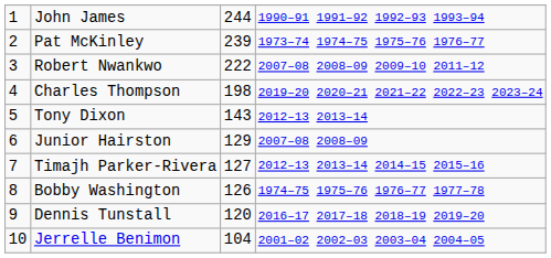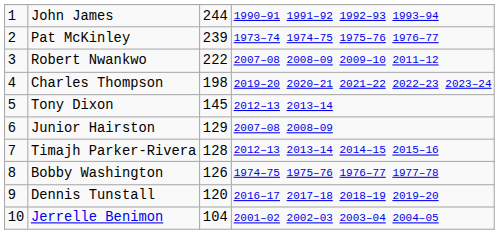 <table class="wikitable">
 <tr>
 </tr>
 <tr>
 <td>1</td>
 <td>John James</td>
 <td>244</td>
 <td style="font-size:80%;"><a href='#'>1990–91</a> <a href='#'>1991–92</a> <a href='#'>1992–93</a> <a href='#'>1993–94</a></td>
 </tr>
 <tr>
 <td>2</td>
 <td>Pat McKinley</td>
 <td>239</td>
 <td style="font-size:80%;"><a href='#'>1973–74</a> <a href='#'>1974–75</a> <a href='#'>1975–76</a> <a href='#'>1976–77</a></td>
 </tr>
 <tr>
 <td>3</td>
 <td>Robert Nwankwo</td>
 <td>222</td>
 <td style="font-size:80%;"><a href='#'>2007–08</a> <a href='#'>2008–09</a> <a href='#'>2009–10</a> <a href='#'>2011–12</a></td>
 </tr>
 <tr>
 <td>4</td>
 <td>Charles Thompson</td>
 <td>198</td>
 <td style="font-size:80%;"><a href='#'>2019–20</a> <a href='#'>2020–21</a> <a href='#'>2021–22</a> <a href='#'>2022–23</a> <a href='#'>2023–24</a></td>
 </tr>
 <tr>
 <td>5</td>
 <td>Tony Dixon</td>
-<td>143</td>
+<td>145</td>
 <td style="font-size:80%;"><a href='#'>2012–13</a> <a href='#'>2013–14</a></td>
 </tr>
 <tr>
 <td>6</td>
 <td>Junior Hairston</td>
 <td>129</td>
 <td style="font-size:80%;"><a href='#'>2007–08</a> <a href='#'>2008–09</a></td>
 </tr>
 <tr>
 <td>7</td>
 <td>Timajh Parker-Rivera</td>
-<td>127</td>
+<td>128</td>
 <td style="font-size:80%;"><a href='#'>2012–13</a> <a href='#'>2013–14</a> <a href='#'>2014–15</a> <a href='#'>2015–16</a></td>
 </tr>
 <tr>
 <td>8</td>
 <td>Bobby Washington</td>
 <td>126</td>
 <td style="font-size:80%;"><a href='#'>1974–75</a> <a href='#'>1975–76</a> <a href='#'>1976–77</a> <a href='#'>1977–78</a></td>
 </tr>
 <tr>
 <td>9</td>
 <td>Dennis Tunstall</td>
 <td>120</td>
 <td style="font-size:80%;"><a href='#'>2016–17</a> <a href='#'>2017–18</a> <a href='#'>2018–19</a> <a href='#'>2019–20</a></td>
 </tr>
 <tr>
 <td>10</td>
 <td><a href='#'>Jerrelle Benimon</a></td>
 <td>104</td>
 <td style="font-size:80%;"><a href='#'>2001–02</a> <a href='#'>2002–03</a> <a href='#'>2003–04</a> <a href='#'>2004–05</a></td>
 </tr>
 </table>
